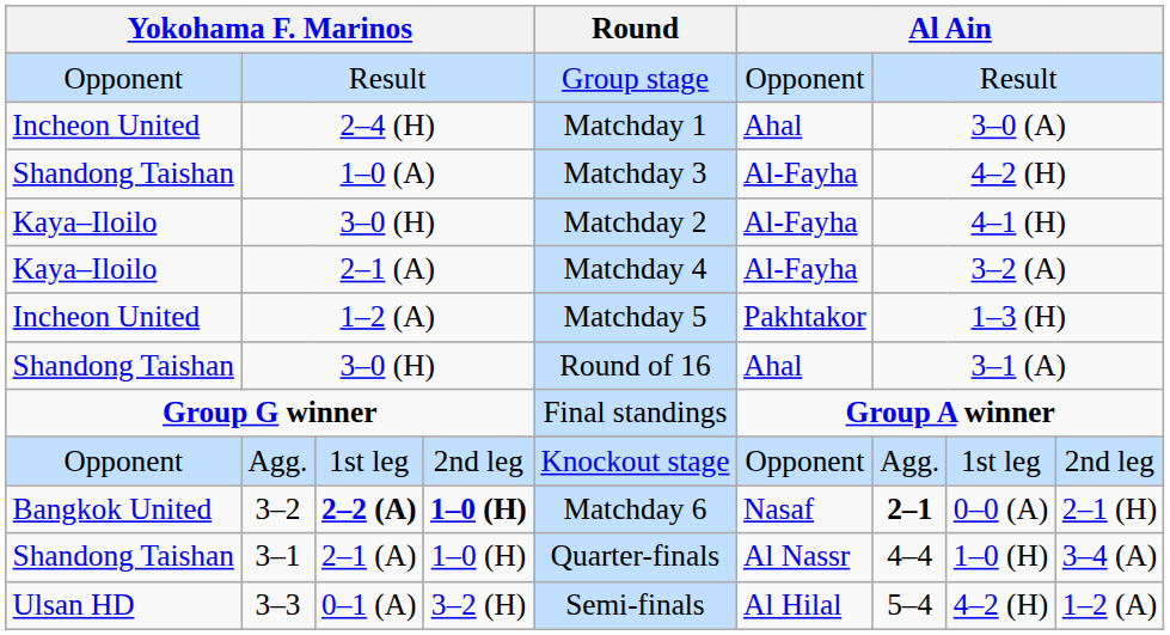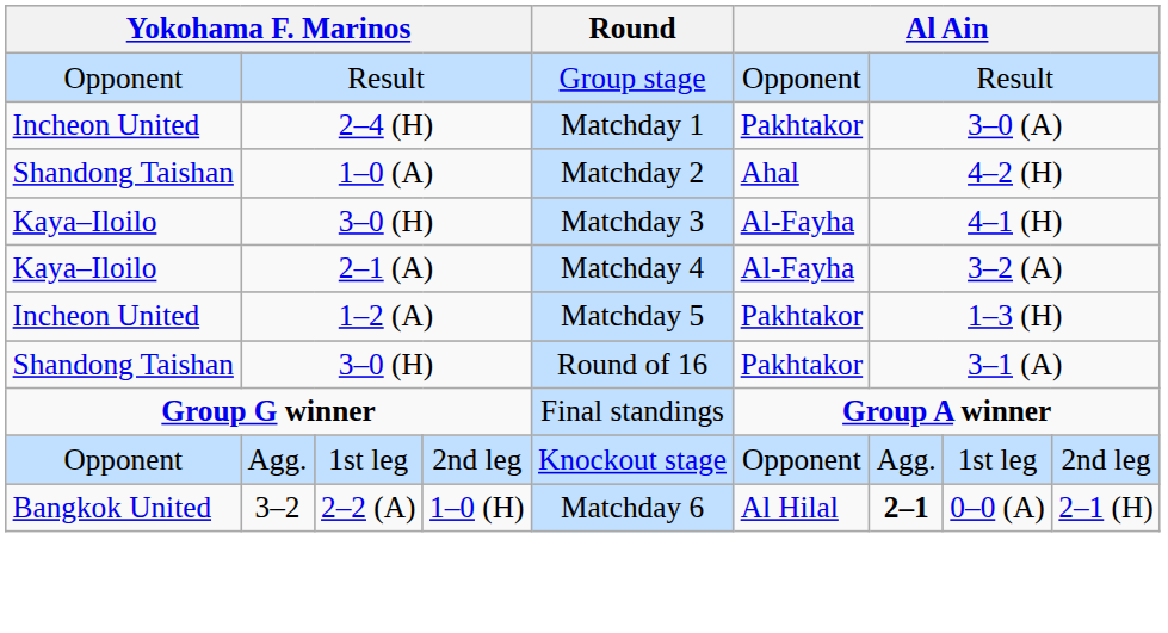 <table class="wikitable" style="text-align:center;">
 <tr>
 <th colspan=4> <a href='#'>Yokohama F. Marinos</a></th>
 <th>Round</th>
 <th colspan=4> <a href='#'>Al Ain</a></th>
 </tr>
 <tr bgcolor=#c1e0ff>
 <td>Opponent</td>
 <td colspan=3>Result</td>
 <td><a href='#'>Group stage</a></td>
 <td>Opponent</td>
 <td colspan=3>Result</td>
 </tr>
 <tr>
 <td align=left> <a href='#'>Incheon United</a></td>
 <td colspan=3><a href='#'>2–4</a> (H)</td>
 <td bgcolor=#c1e0ff>Matchday 1</td>
-<td align=left> <a href='#'>Ahal</a></td>
+<td align=left> <a href='#'>Pakhtakor</a></td>
 <td colspan=3><a href='#'>3–0</a> (A)</td>
 </tr>
 <tr>
 <td align=left> <a href='#'>Shandong Taishan</a></td>
 <td colspan=3><a href='#'>1–0</a> (A)</td>
-<td bgcolor=#c1e0ff>Matchday 3</td>
-<td align=left> <a href='#'>Al-Fayha</a></td>
+<td bgcolor=#c1e0ff>Matchday 2</td>
+<td align=left> <a href='#'>Ahal</a></td>
 <td colspan=3><a href='#'>4–2</a> (H)</td>
 </tr>
 <tr>
 <td align=left> <a href='#'>Kaya–Iloilo</a></td>
 <td colspan=3><a href='#'>3–0</a> (H)</td>
-<td bgcolor=#c1e0ff>Matchday 2</td>
+<td bgcolor=#c1e0ff>Matchday 3</td>
 <td align=left> <a href='#'>Al-Fayha</a></td>
 <td colspan=3><a href='#'>4–1</a> (H)</td>
 </tr>
 <tr>
 <td align=left> <a href='#'>Kaya–Iloilo</a></td>
 <td colspan=3><a href='#'>2–1</a> (A)</td>
 <td bgcolor=#c1e0ff>Matchday 4</td>
 <td align=left> <a href='#'>Al-Fayha</a></td>
 <td colspan=3><a href='#'>3–2</a> (A)</td>
 </tr>
 <tr>
 <td align=left> <a href='#'>Incheon United</a></td>
 <td colspan=3><a href='#'>1–2</a> (A)</td>
 <td bgcolor=#c1e0ff>Matchday 5</td>
 <td align=left> <a href='#'>Pakhtakor</a></td>
 <td colspan=3><a href='#'>1–3</a> (H)</td>
 </tr>
 <tr>
 <td align=left> <a href='#'>Shandong Taishan</a></td>
 <td colspan=3><a href='#'>3–0</a> (H)</td>
 <td bgcolor=#c1e0ff>Round of 16</td>
-<td align=left> <a href='#'>Ahal</a></td>
+<td align=left> <a href='#'>Pakhtakor</a></td>
 <td colspan=3><a href='#'>3–1</a> (A)</td>
 </tr>
 <tr>
 <td colspan=4 align=center valign=top><strong><a href='#'>Group G</a> winner</strong><br></td>
 <td bgcolor=#c1e0ff>Final standings</td>
 <td colspan=4 align=center valign=top><strong><a href='#'>Group A</a> winner</strong><br></td>
 </tr>
 <tr bgcolor=#c1e0ff>
 <td>Opponent</td>
 <td>Agg.</td>
 <td>1st leg</td>
 <td>2nd leg</td>
 <td><a href='#'>Knockout stage</a></td>
 <td>Opponent</td>
 <td>Agg.</td>
 <td>1st leg</td>
 <td>2nd leg</td>
 </tr>
 <tr>
 <td align=left> <a href='#'>Bangkok United</a></td>
 <td>3–2 </td>
-<td><strong><a href='#'>2–2</a> (A)</strong></td>
-<td><strong><a href='#'>1–0</a> (H)</strong></td>
+<td><a href='#'>2–2</a> (A)</td>
+<td><a href='#'>1–0</a> (H)</td>
 <td bgcolor=#c1e0ff>Matchday 6</td>
-<td align=left> <a href='#'>Nasaf</a></td>
+<td align=left> <a href='#'>Al Hilal</a></td>
 <td><strong>2–1</strong></td>
 <td><a href='#'>0–0</a> (A)</td>
 <td><a href='#'>2–1</a> (H)</td>
 </tr>
-<tr>
-<td align=left> <a href='#'>Shandong Taishan</a></td>
-<td>3–1</td>
-<td><a href='#'>2–1</a> (A)</td>
-<td><a href='#'>1–0</a> (H)</td>
-<td bgcolor=#c1e0ff>Quarter-finals</td>
-<td align=left> <a href='#'>Al Nassr</a></td>
-<td>4–4  </td>
-<td><a href='#'>1–0</a> (H)</td>
-<td><a href='#'>3–4</a> (A)</td>
-</tr>
-<tr>
-<td align=left> <a href='#'>Ulsan HD</a></td>
-<td>3–3  </td>
-<td><a href='#'>0–1</a>  (A)</td>
-<td><a href='#'>3–2</a> (H)</td>
-<td bgcolor=#c1e0ff>Semi-finals</td>
-<td align=left> <a href='#'>Al Hilal</a></td>
-<td>5–4</td>
-<td><a href='#'>4–2</a> (H)</td>
-<td><a href='#'>1–2</a> (A)</td>
-</tr>
 </table>
